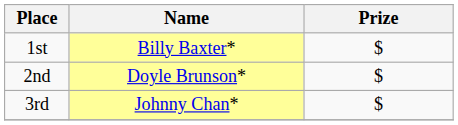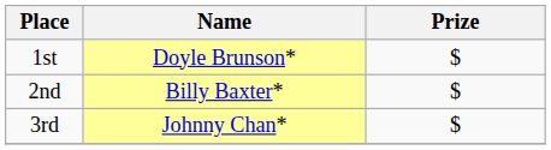 <table class="wikitable">
 <tr>
 <th width="50">Place</th>
 <th width="200">Name</th>
 <th width="125">Prize</th>
 </tr>
 <tr>
 <td align = "center">1st</td>
-<td align = "center" bgcolor="#FFFF99"><a href='#'>Billy Baxter</a>*</td>
+<td align = "center" bgcolor="#FFFF99"><a href='#'>Doyle Brunson</a>*</td>
 <td align = "center">$</td>
 </tr>
 <tr>
 <td align = "center">2nd</td>
-<td align = "center" bgcolor="#FFFF99"><a href='#'>Doyle Brunson</a>*</td>
+<td align = "center" bgcolor="#FFFF99"><a href='#'>Billy Baxter</a>*</td>
 <td align = "center">$</td>
 </tr>
 <tr>
 <td align = "center">3rd</td>
 <td align = "center" bgcolor="#FFFF99"><a href='#'>Johnny Chan</a>*</td>
 <td align = "center">$</td>
 </tr>
 <tr>
 </tr>
 </table>
